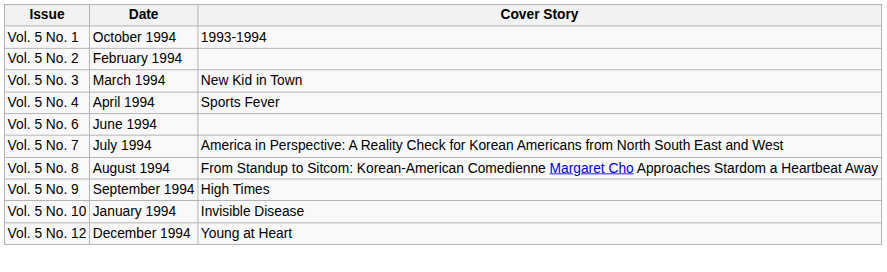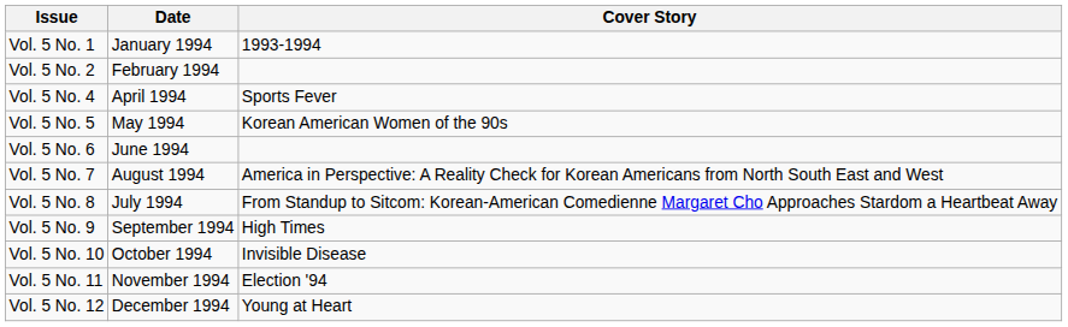 <table class="wikitable">
 <tr>
 <th>Issue</th>
 <th>Date</th>
 <th>Cover Story</th>
 </tr>
 <tr>
 <td>Vol. 5 No. 1</td>
-<td>October 1994</td>
+<td>January 1994</td>
 <td>1993-1994</td>
 </tr>
 <tr>
 <td>Vol. 5 No. 2</td>
 <td>February 1994</td>
 <td></td>
 </tr>
 <tr>
-<td>Vol. 5 No. 3</td>
-<td>March 1994</td>
-<td>New Kid in Town</td>
-</tr>
-<tr>
 <td>Vol. 5 No. 4</td>
 <td>April 1994</td>
 <td>Sports Fever</td>
+</tr>
+<tr>
+<td>Vol. 5 No. 5</td>
+<td>May 1994</td>
+<td>Korean American Women of the 90s</td>
 </tr>
 <tr>
 <td>Vol. 5 No. 6</td>
 <td>June 1994</td>
 <td></td>
 </tr>
 <tr>
 <td>Vol. 5 No. 7</td>
-<td>July 1994</td>
+<td>August 1994</td>
 <td>America in Perspective: A Reality Check for Korean Americans from North South East and West</td>
 </tr>
 <tr>
 <td>Vol. 5 No. 8</td>
-<td>August 1994</td>
+<td>July 1994</td>
 <td>From Standup to Sitcom: Korean-American Comedienne <a href='#'>Margaret Cho</a> Approaches Stardom a Heartbeat Away</td>
 </tr>
 <tr>
 <td>Vol. 5 No. 9</td>
 <td>September 1994</td>
 <td>High Times</td>
 </tr>
 <tr>
 <td>Vol. 5 No. 10</td>
-<td>January 1994</td>
+<td>October 1994</td>
 <td>Invisible Disease</td>
+</tr>
+<tr>
+<td>Vol. 5 No. 11</td>
+<td>November 1994</td>
+<td>Election '94</td>
 </tr>
 <tr>
 <td>Vol. 5 No. 12</td>
 <td>December 1994</td>
 <td>Young at Heart</td>
 </tr>
 </table>
